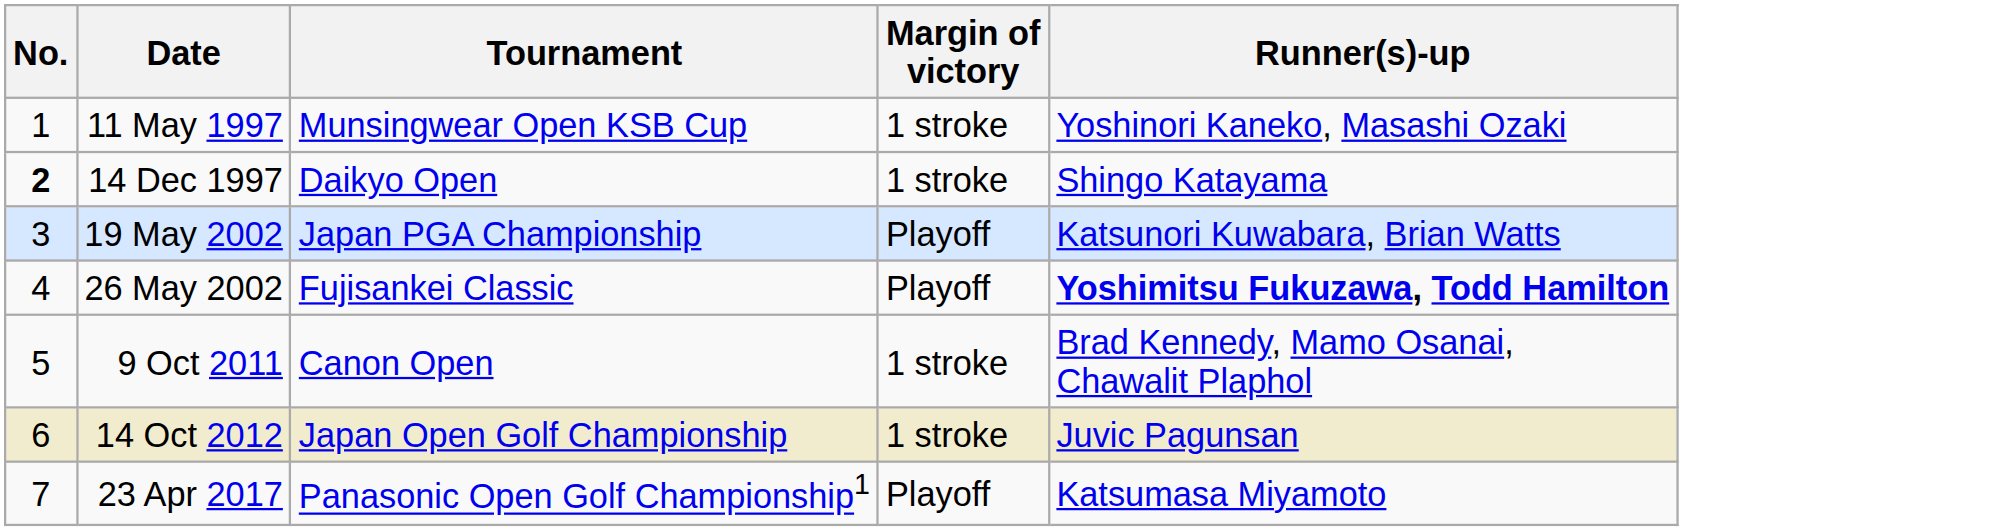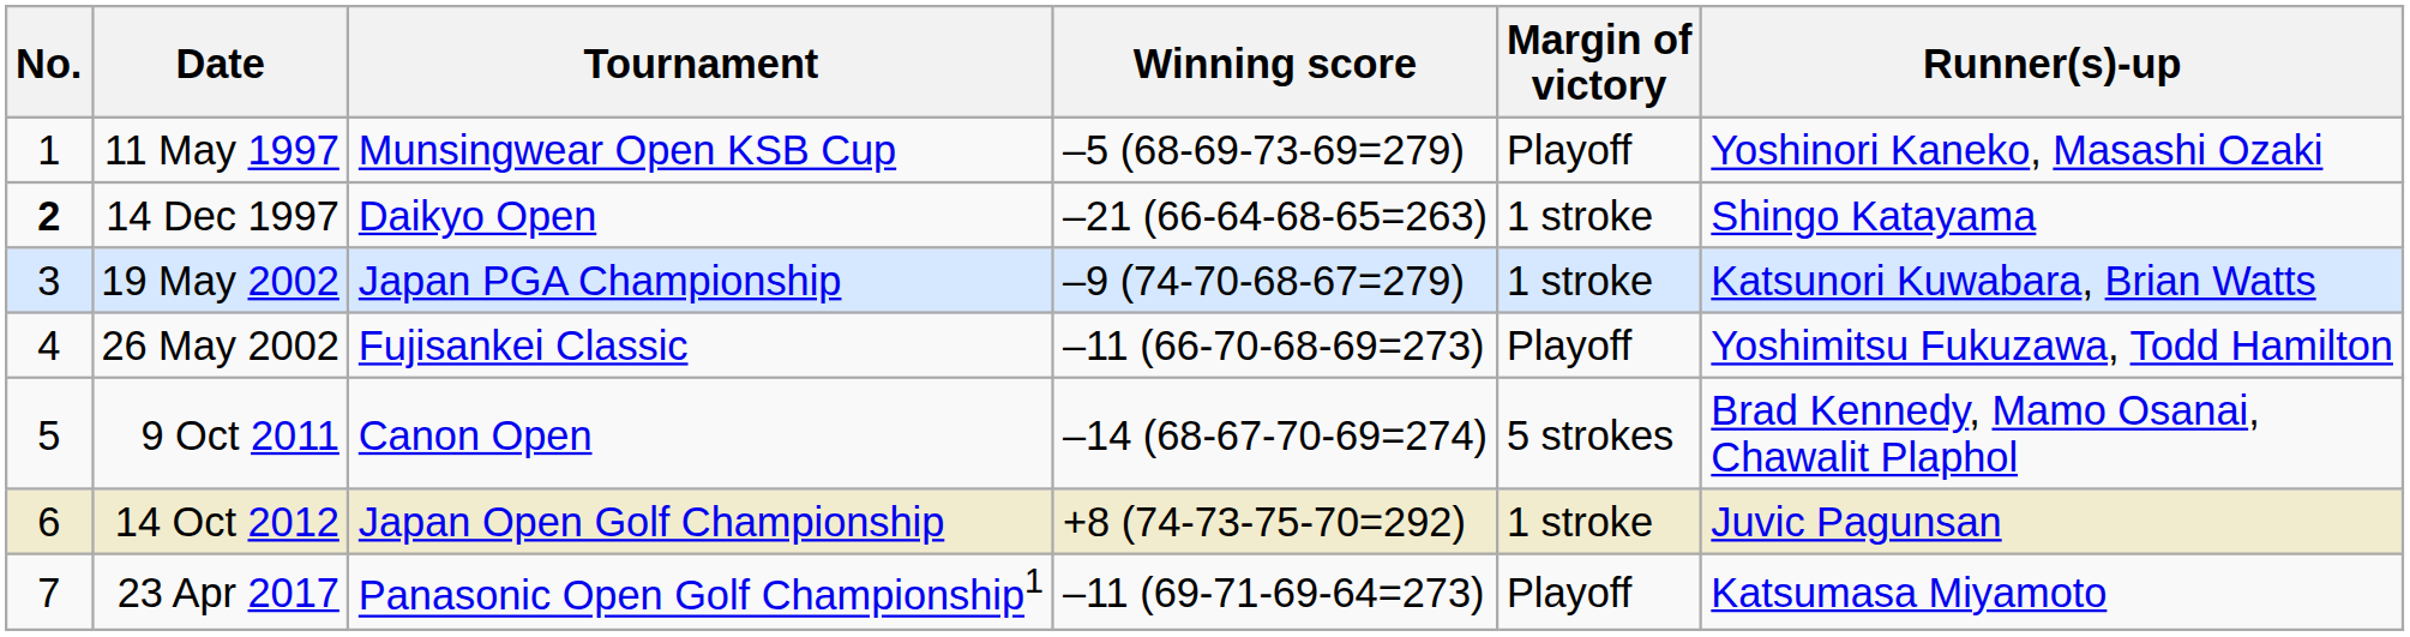 <table class="wikitable" style="font-size:95%;">
 <tr>
 <th>No.</th>
 <th>Date</th>
 <th>Tournament</th>
+<th>Winning score</th>
 <th>Margin of<br>victory</th>
 <th>Runner(s)-up</th>
 </tr>
 <tr>
 <td align=center>1</td>
 <td align=right>11 May <a href='#'>1997</a></td>
 <td><a href='#'>Munsingwear Open KSB Cup</a></td>
-<td>1 stroke</td>
+<td>–5 (68-69-73-69=279)</td>
+<td>Playoff</td>
 <td> <a href='#'>Yoshinori Kaneko</a>,  <a href='#'>Masashi Ozaki</a></td>
 </tr>
 <tr>
 <td align=center><strong>2</strong></td>
 <td align=right>14 Dec 1997</td>
 <td><a href='#'>Daikyo Open</a></td>
+<td>–21 (66-64-68-65=263)</td>
 <td>1 stroke</td>
 <td> <a href='#'>Shingo Katayama</a></td>
 </tr>
 <tr style="background:#D6E8FF;">
 <td align=center>3</td>
 <td align=right>19 May <a href='#'>2002</a></td>
 <td><a href='#'>Japan PGA Championship</a></td>
-<td>Playoff</td>
+<td>–9 (74-70-68-67=279)</td>
+<td>1 stroke</td>
 <td> <a href='#'>Katsunori Kuwabara</a>,  <a href='#'>Brian Watts</a></td>
 </tr>
 <tr>
 <td align=center>4</td>
 <td align=right>26 May 2002</td>
 <td><a href='#'>Fujisankei Classic</a></td>
+<td>–11 (66-70-68-69=273)</td>
 <td>Playoff</td>
-<td><strong> <a href='#'>Yoshimitsu Fukuzawa</a>,  <a href='#'>Todd Hamilton</a></strong></td>
+<td> <a href='#'>Yoshimitsu Fukuzawa</a>,  <a href='#'>Todd Hamilton</a></td>
 </tr>
 <tr>
 <td align=center>5</td>
 <td align=right>9 Oct <a href='#'>2011</a></td>
 <td><a href='#'>Canon Open</a></td>
-<td>1 stroke</td>
+<td>–14 (68-67-70-69=274)</td>
+<td>5 strokes</td>
 <td> <a href='#'>Brad Kennedy</a>,  <a href='#'>Mamo Osanai</a>,<br> <a href='#'>Chawalit Plaphol</a></td>
 </tr>
 <tr style="background:#f2ecce;">
 <td align=center>6</td>
 <td align=right>14 Oct <a href='#'>2012</a></td>
 <td><a href='#'>Japan Open Golf Championship</a></td>
+<td>+8 (74-73-75-70=292)</td>
 <td>1 stroke</td>
 <td> <a href='#'>Juvic Pagunsan</a></td>
 </tr>
 <tr>
 <td align=center>7</td>
 <td align=right>23 Apr <a href='#'>2017</a></td>
 <td><a href='#'>Panasonic Open Golf Championship</a><sup>1</sup></td>
+<td>–11 (69-71-69-64=273)</td>
 <td>Playoff</td>
 <td> <a href='#'>Katsumasa Miyamoto</a></td>
 </tr>
 </table>
